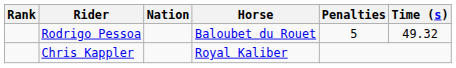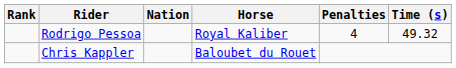 <table class="wikitable sortable" style="text-align:center">
 <tr>
 <th>Rank</th>
 <th>Rider</th>
 <th>Nation</th>
 <th>Horse</th>
 <th>Penalties</th>
 <th>Time (<a href='#'>s</a>)</th>
 </tr>
 <tr>
 <td></td>
 <td align=left><a href='#'>Rodrigo Pessoa</a></td>
 <td align=left></td>
-<td align=left><a href='#'>Baloubet du Rouet</a></td>
-<td>5</td>
+<td align=left><a href='#'>Royal Kaliber</a></td>
+<td>4</td>
 <td>49.32</td>
 </tr>
 <tr>
 <td></td>
 <td align=left><a href='#'>Chris Kappler</a></td>
 <td align=left></td>
-<td align=left><a href='#'>Royal Kaliber</a></td>
+<td align=left><a href='#'>Baloubet du Rouet</a></td>
 <td colspan=2 data-sort-value=99.99></td>
 </tr>
 </table>
